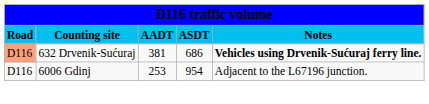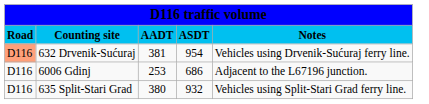 <table class="wikitable">
 <tr>
 <td colspan=5 bgcolor=blue align=center style=margin-top:15><span><big><strong>D116 traffic volume</strong></big></span></td>
 </tr>
 <tr>
 <td align=center bgcolor=00c0f0><strong>Road</strong></td>
 <td align=center bgcolor=00c0f0><strong>Counting site</strong></td>
 <td align=center bgcolor=00c0f0><strong>AADT</strong></td>
 <td align=center bgcolor=00c0f0><strong>ASDT</strong></td>
 <td align=center bgcolor=00c0f0><strong>Notes</strong></td>
 </tr>
 <tr>
 <td style="background: lightsalmon;"> D116</td>
 <td>632 Drvenik-Sućuraj</td>
 <td align=center>381</td>
-<td align=center>686</td>
-<td><strong>Vehicles using Drvenik-Sućuraj ferry line.</strong></td>
+<td align=center>954</td>
+<td>Vehicles using Drvenik-Sućuraj ferry line.</td>
 </tr>
 <tr>
 <td> D116</td>
 <td>6006 Gdinj</td>
 <td align=center>253</td>
-<td align=center>954</td>
+<td align=center>686</td>
 <td>Adjacent to the L67196 junction.</td>
 </tr>
+<tr>
+<td> D116</td>
+<td>635 Split-Stari Grad</td>
+<td align=center>380</td>
+<td align=center>932</td>
+<td>Vehicles using Split-Stari Grad ferry line.</td>
+</tr>
 </table>
